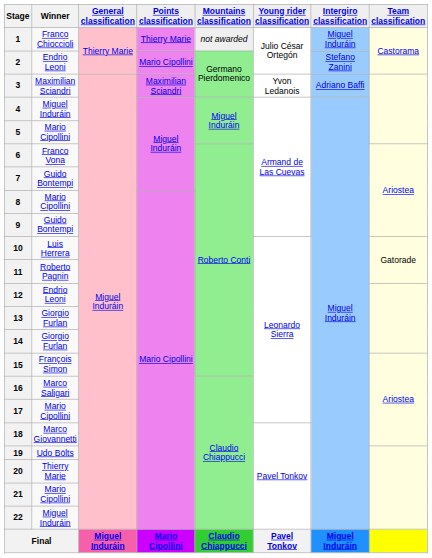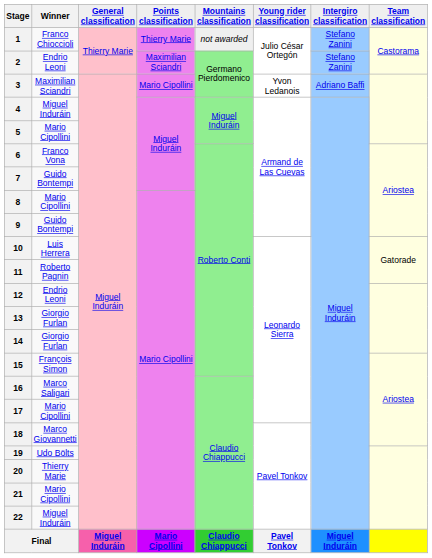 <table class="wikitable" style="text-align: center; font-size:smaller;">
 <tr style="background:#efefef;">
 <th style="width:1%;">Stage</th>
 <th style="width:15%;">Winner</th>
 <th style="background:#efefef; width:14%;"><a href='#'>General classification</a><br></th>
 <th style="background:#efefef; width:14%;"><a href='#'>Points classification</a><br></th>
 <th style="background:#efefef; width:14%;"><a href='#'>Mountains classification</a><br></th>
 <th style="background:#efefef; width:14%;"><a href='#'>Young rider classification</a><br></th>
 <th style="background:#efefef; width:14%;"><a href='#'>Intergiro classification</a><br></th>
 <th style="background:#efefef; width:14%;"><a href='#'>Team classification</a></th>
 </tr>
 <tr>
 <th>1</th>
 <td><a href='#'>Franco Chioccioli</a></td>
 <td style="background:pink;" rowspan="2"><a href='#'>Thierry Marie</a></td>
 <td style="background:violet;" rowspan="1"><a href='#'>Thierry Marie</a></td>
 <td style="background:#EFEFEF;" rowspan="1"><em>not awarded</em></td>
 <td style="background:white;" rowspan="2">Julio César Ortegón</td>
-<td style="background:#99CBFF;" rowspan="1"><a href='#'>Miguel Induráin</a></td>
+<td style="background:#99CBFF;" rowspan="1"><a href='#'>Stefano Zanini</a></td>
 <td style="background:lightyellow;" rowspan="2"><a href='#'>Castorama</a></td>
 </tr>
 <tr>
 <th>2</th>
 <td><a href='#'>Endrio Leoni</a></td>
-<td style="background:violet;" rowspan="1"><a href='#'>Mario Cipollini</a></td>
+<td style="background:violet;" rowspan="1"><a href='#'>Maximilian Sciandri</a></td>
 <td style="background:lightgreen;" rowspan="2">Germano Pierdomenico</td>
 <td style="background:#99CBFF;" rowspan="1"><a href='#'>Stefano Zanini</a></td>
 </tr>
 <tr>
 <th>3</th>
 <td><a href='#'>Maximilian Sciandri</a></td>
 <td style="background:pink;" rowspan="20"><a href='#'>Miguel Induráin</a></td>
-<td style="background:violet;" rowspan="1"><a href='#'>Maximilian Sciandri</a></td>
+<td style="background:violet;" rowspan="1"><a href='#'>Mario Cipollini</a></td>
 <td style="background:white;" rowspan="1">Yvon Ledanois</td>
 <td style="background:#99CBFF;" rowspan="1"><a href='#'>Adriano Baffi</a></td>
 <td style="background:lightyellow;" rowspan="3"></td>
 </tr>
 <tr>
 <th>4</th>
 <td><a href='#'>Miguel Induráin</a></td>
 <td style="background:violet;" rowspan="4"><a href='#'>Miguel Induráin</a></td>
 <td style="background:lightgreen;" rowspan="2"><a href='#'>Miguel Induráin</a></td>
 <td style="background:white;" rowspan="6"><a href='#'>Armand de Las Cuevas</a></td>
 <td style="background:#99CBFF;" rowspan="19"><a href='#'>Miguel Induráin</a></td>
 </tr>
 <tr>
 <th>5</th>
 <td><a href='#'>Mario Cipollini</a></td>
 </tr>
 <tr>
 <th>6</th>
 <td><a href='#'>Franco Vona</a></td>
 <td style="background:lightgreen;" rowspan="10"><a href='#'>Roberto Conti</a></td>
 <td style="background:lightyellow;" rowspan="4"><a href='#'>Ariostea</a></td>
 </tr>
 <tr>
 <th>7</th>
 <td><a href='#'>Guido Bontempi</a></td>
 </tr>
 <tr>
 <th>8</th>
 <td><a href='#'>Mario Cipollini</a></td>
 <td style="background:violet;" rowspan="15"><a href='#'>Mario Cipollini</a></td>
 </tr>
 <tr>
 <th>9</th>
 <td><a href='#'>Guido Bontempi</a></td>
 </tr>
 <tr>
 <th>10</th>
 <td><a href='#'>Luis Herrera</a></td>
 <td style="background:white;" rowspan="8"><a href='#'>Leonardo Sierra</a></td>
 <td style="background:lightyellow;" rowspan="2">Gatorade</td>
 </tr>
 <tr>
 <th>11</th>
 <td><a href='#'>Roberto Pagnin</a></td>
 </tr>
 <tr>
 <th>12</th>
 <td><a href='#'>Endrio Leoni</a></td>
 <td style="background:lightyellow;" rowspan="3"></td>
 </tr>
 <tr>
 <th>13</th>
 <td><a href='#'>Giorgio Furlan</a></td>
 </tr>
 <tr>
 <th>14</th>
 <td><a href='#'>Giorgio Furlan</a></td>
 </tr>
 <tr>
 <th>15</th>
 <td><a href='#'>François Simon</a></td>
 <td style="background:lightyellow;" rowspan="4"><a href='#'>Ariostea</a></td>
 </tr>
 <tr>
 <th>16</th>
 <td><a href='#'>Marco Saligari</a></td>
 <td style="background:lightgreen;" rowspan="7"><a href='#'>Claudio Chiappucci</a></td>
 </tr>
 <tr>
 <th>17</th>
 <td><a href='#'>Mario Cipollini</a></td>
 </tr>
 <tr>
 <th>18</th>
 <td><a href='#'>Marco Giovannetti</a></td>
 <td style="background:white;" rowspan="5"><a href='#'>Pavel Tonkov</a></td>
 </tr>
 <tr>
 <th>19</th>
 <td><a href='#'>Udo Bölts</a></td>
 <td style="background:lightyellow;" rowspan="4"></td>
 </tr>
 <tr>
 <th>20</th>
 <td><a href='#'>Thierry Marie</a></td>
 </tr>
 <tr>
 <th>21</th>
 <td><a href='#'>Mario Cipollini</a></td>
 </tr>
 <tr>
 <th>22</th>
 <td><a href='#'>Miguel Induráin</a></td>
 </tr>
 <tr>
 <th colspan=2><strong>Final</strong></th>
 <th style="background:#F660AB;"><strong><a href='#'>Miguel Induráin</a></strong></th>
 <th style="background:#c0f;"><strong><a href='#'>Mario Cipollini</a></strong></th>
 <th style="background:#32CD32;"><strong><a href='#'>Claudio Chiappucci</a></strong></th>
 <th style="background:offwhite;"><strong><a href='#'>Pavel Tonkov</a></strong></th>
 <th style="background:dodgerblue;"><strong><a href='#'>Miguel Induráin</a></strong></th>
 <th style="background:yellow;"><strong></strong></th>
 </tr>
 </table>
